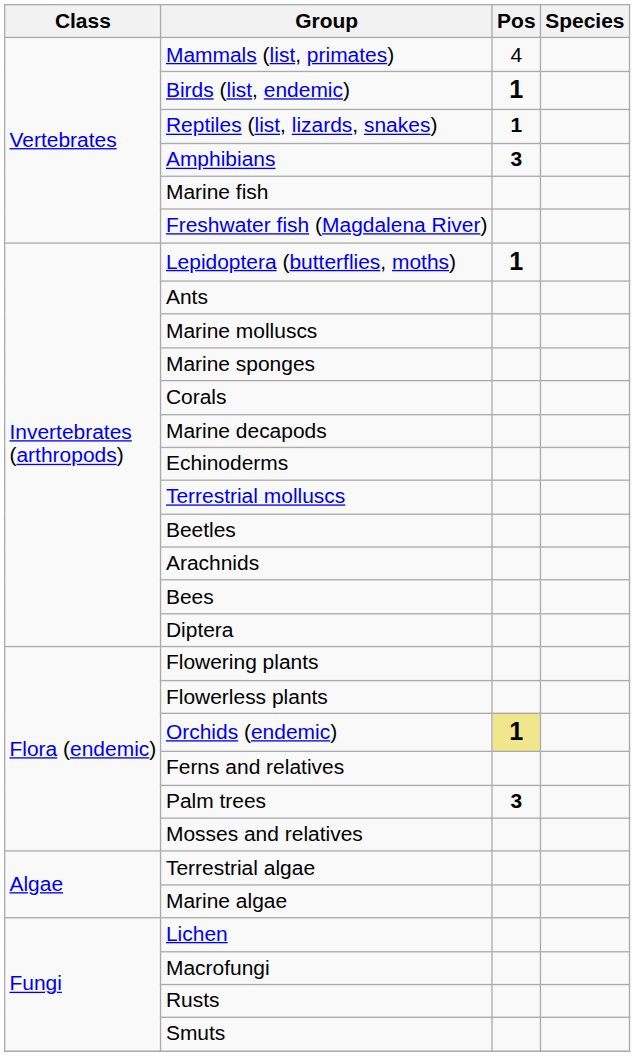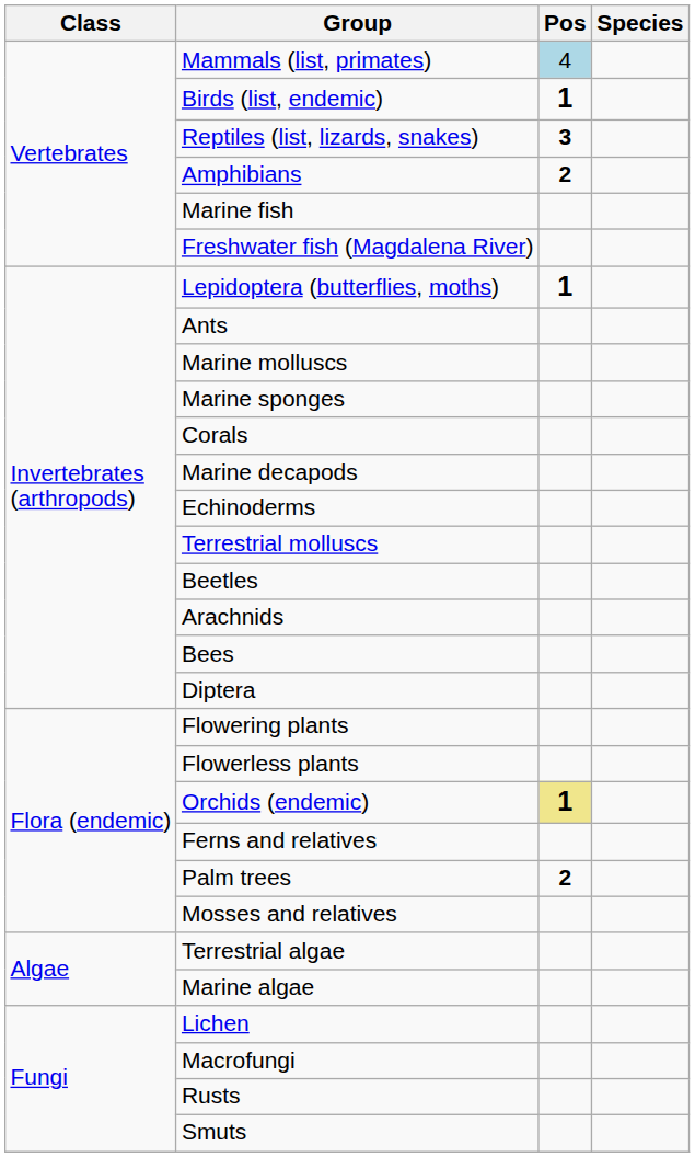 <table class="wikitable sortable mw-collapsible">
 <tr>
 <th>Class</th>
 <th>Group</th>
 <th>Pos</th>
 <th>Species</th>
 </tr>
 <tr>
 <td rowspan=6><a href='#'>Vertebrates</a></td>
 <td><a href='#'>Mammals</a> (<a href='#'>list</a>, <a href='#'>primates</a>)</td>
-<td align=center>4</td>
+<td align=center style="background: lightblue;">4</td>
 <td></td>
 </tr>
 <tr>
 <td><a href='#'>Birds</a> (<a href='#'>list</a>, <a href='#'>endemic</a>)</td>
 <td align=center><big><strong>1</strong></big></td>
 <td></td>
 </tr>
 <tr>
 <td><a href='#'>Reptiles</a> (<a href='#'>list</a>, <a href='#'>lizards</a>, <a href='#'>snakes</a>)</td>
-<td align=center><strong>1</strong></td>
+<td align=center><strong>3</strong></td>
 <td></td>
 </tr>
 <tr>
 <td><a href='#'>Amphibians</a></td>
-<td align=center><strong>3</strong></td>
+<td align=center><strong>2</strong></td>
 <td></td>
 </tr>
 <tr>
 <td>Marine fish</td>
 <td></td>
 <td></td>
 </tr>
 <tr>
 <td><a href='#'>Freshwater fish</a> (<a href='#'>Magdalena River</a>)</td>
 <td></td>
 <td></td>
 </tr>
 <tr>
 <td rowspan=12><a href='#'>Invertebrates</a><br>(<a href='#'>arthropods</a>)</td>
 <td><a href='#'>Lepidoptera</a> (<a href='#'>butterflies</a>, <a href='#'>moths</a>)</td>
 <td align=center><strong><big>1</big></strong></td>
 <td></td>
 </tr>
 <tr>
 <td>Ants</td>
 <td></td>
 <td></td>
 </tr>
 <tr>
 <td>Marine molluscs</td>
 <td></td>
 <td></td>
 </tr>
 <tr>
 <td>Marine sponges</td>
 <td></td>
 <td></td>
 </tr>
 <tr>
 <td>Corals</td>
 <td></td>
 <td></td>
 </tr>
 <tr>
 <td>Marine decapods</td>
 <td></td>
 <td></td>
 </tr>
 <tr>
 <td>Echinoderms</td>
 <td></td>
 <td></td>
 </tr>
 <tr>
 <td><a href='#'>Terrestrial molluscs</a></td>
 <td></td>
 <td></td>
 </tr>
 <tr>
 <td>Beetles</td>
 <td></td>
 <td></td>
 </tr>
 <tr>
 <td>Arachnids</td>
 <td></td>
 <td></td>
 </tr>
 <tr>
 <td>Bees</td>
 <td></td>
 <td></td>
 </tr>
 <tr>
 <td>Diptera</td>
 <td></td>
 <td></td>
 </tr>
 <tr>
 <td rowspan=6><a href='#'>Flora</a> (<a href='#'>endemic</a>)</td>
 <td>Flowering plants</td>
 <td></td>
 <td></td>
 </tr>
 <tr>
 <td>Flowerless plants</td>
 <td></td>
 <td></td>
 </tr>
 <tr>
 <td><a href='#'>Orchids</a> (<a href='#'>endemic</a>)</td>
 <td align=center style="background: khaki;"><strong><big>1</big></strong></td>
 <td></td>
 </tr>
 <tr>
 <td>Ferns and relatives</td>
 <td></td>
 <td></td>
 </tr>
 <tr>
 <td>Palm trees</td>
-<td align=center><strong>3</strong></td>
+<td align=center><strong>2</strong></td>
 <td></td>
 </tr>
 <tr>
 <td>Mosses and relatives</td>
 <td></td>
 <td></td>
 </tr>
 <tr>
 <td rowspan=2><a href='#'>Algae</a></td>
 <td>Terrestrial algae</td>
 <td></td>
 <td></td>
 </tr>
 <tr>
 <td>Marine algae</td>
 <td></td>
 <td></td>
 </tr>
 <tr>
 <td rowspan=4><a href='#'>Fungi</a></td>
 <td><a href='#'>Lichen</a></td>
 <td></td>
 <td></td>
 </tr>
 <tr>
 <td>Macrofungi</td>
 <td></td>
 <td></td>
 </tr>
 <tr>
 <td>Rusts</td>
 <td></td>
 <td></td>
 </tr>
 <tr>
 <td>Smuts</td>
 <td></td>
 <td></td>
 </tr>
 <tr>
 </tr>
 </table>
